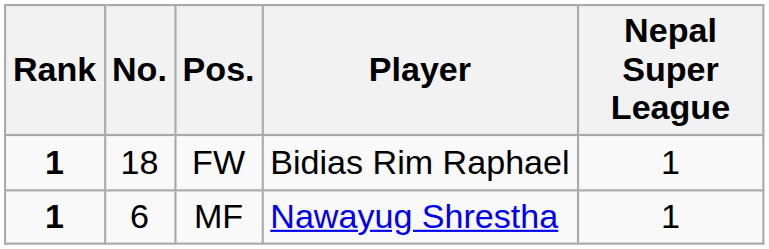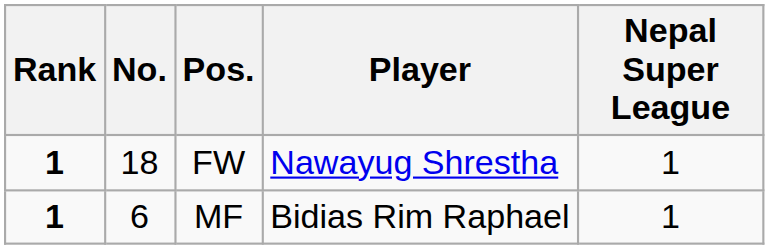 <table class="wikitable sortable alternance" style="text-align:center">
 <tr>
 <th>Rank</th>
 <th>No.</th>
 <th>Pos.</th>
 <th>Player</th>
 <th width="80">Nepal Super League</th>
 </tr>
 <tr>
 <td><strong>1</strong></td>
 <td>18</td>
 <td>FW</td>
-<td align="left"> Bidias Rim Raphael</td>
+<td align="left"> <a href='#'>Nawayug Shrestha</a></td>
 <td>1</td>
 </tr>
 <tr>
 <td><strong>1</strong></td>
 <td>6</td>
 <td>MF</td>
-<td align="left"> <a href='#'>Nawayug Shrestha</a></td>
+<td align="left"> Bidias Rim Raphael</td>
 <td>1</td>
 </tr>
 </table>
